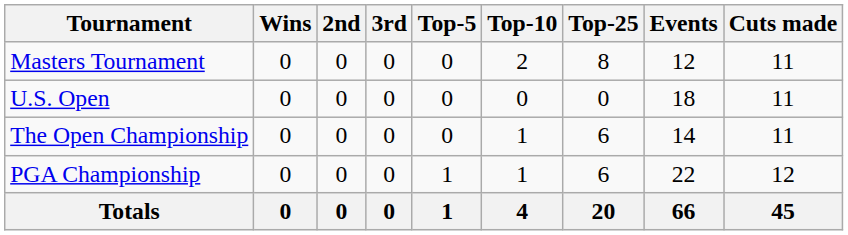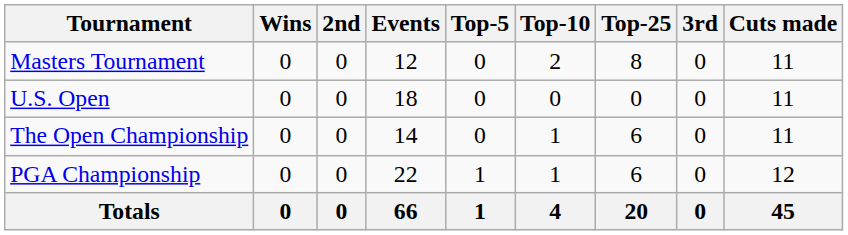 <table class=wikitable style=text-align:center>
 <tr>
 <th>Tournament</th>
 <th>Wins</th>
 <th>2nd</th>
-<th>3rd</th>
+<th>Events</th>
 <th>Top-5</th>
 <th>Top-10</th>
 <th>Top-25</th>
-<th>Events</th>
+<th>3rd</th>
 <th>Cuts made</th>
 </tr>
 <tr>
 <td align=left><a href='#'>Masters Tournament</a></td>
 <td>0</td>
 <td>0</td>
-<td>0</td>
+<td>12</td>
 <td>0</td>
 <td>2</td>
 <td>8</td>
-<td>12</td>
+<td>0</td>
 <td>11</td>
 </tr>
 <tr>
 <td align=left><a href='#'>U.S. Open</a></td>
 <td>0</td>
 <td>0</td>
+<td>18</td>
 <td>0</td>
 <td>0</td>
 <td>0</td>
 <td>0</td>
-<td>18</td>
 <td>11</td>
 </tr>
 <tr>
 <td align=left><a href='#'>The Open Championship</a></td>
 <td>0</td>
 <td>0</td>
-<td>0</td>
+<td>14</td>
 <td>0</td>
 <td>1</td>
 <td>6</td>
-<td>14</td>
+<td>0</td>
 <td>11</td>
 </tr>
 <tr>
 <td align=left><a href='#'>PGA Championship</a></td>
 <td>0</td>
 <td>0</td>
-<td>0</td>
+<td>22</td>
 <td>1</td>
 <td>1</td>
 <td>6</td>
-<td>22</td>
+<td>0</td>
 <td>12</td>
 </tr>
 <tr>
 <th>Totals</th>
 <th>0</th>
 <th>0</th>
-<th>0</th>
+<th>66</th>
 <th>1</th>
 <th>4</th>
 <th>20</th>
-<th>66</th>
+<th>0</th>
 <th>45</th>
 </tr>
 </table>
